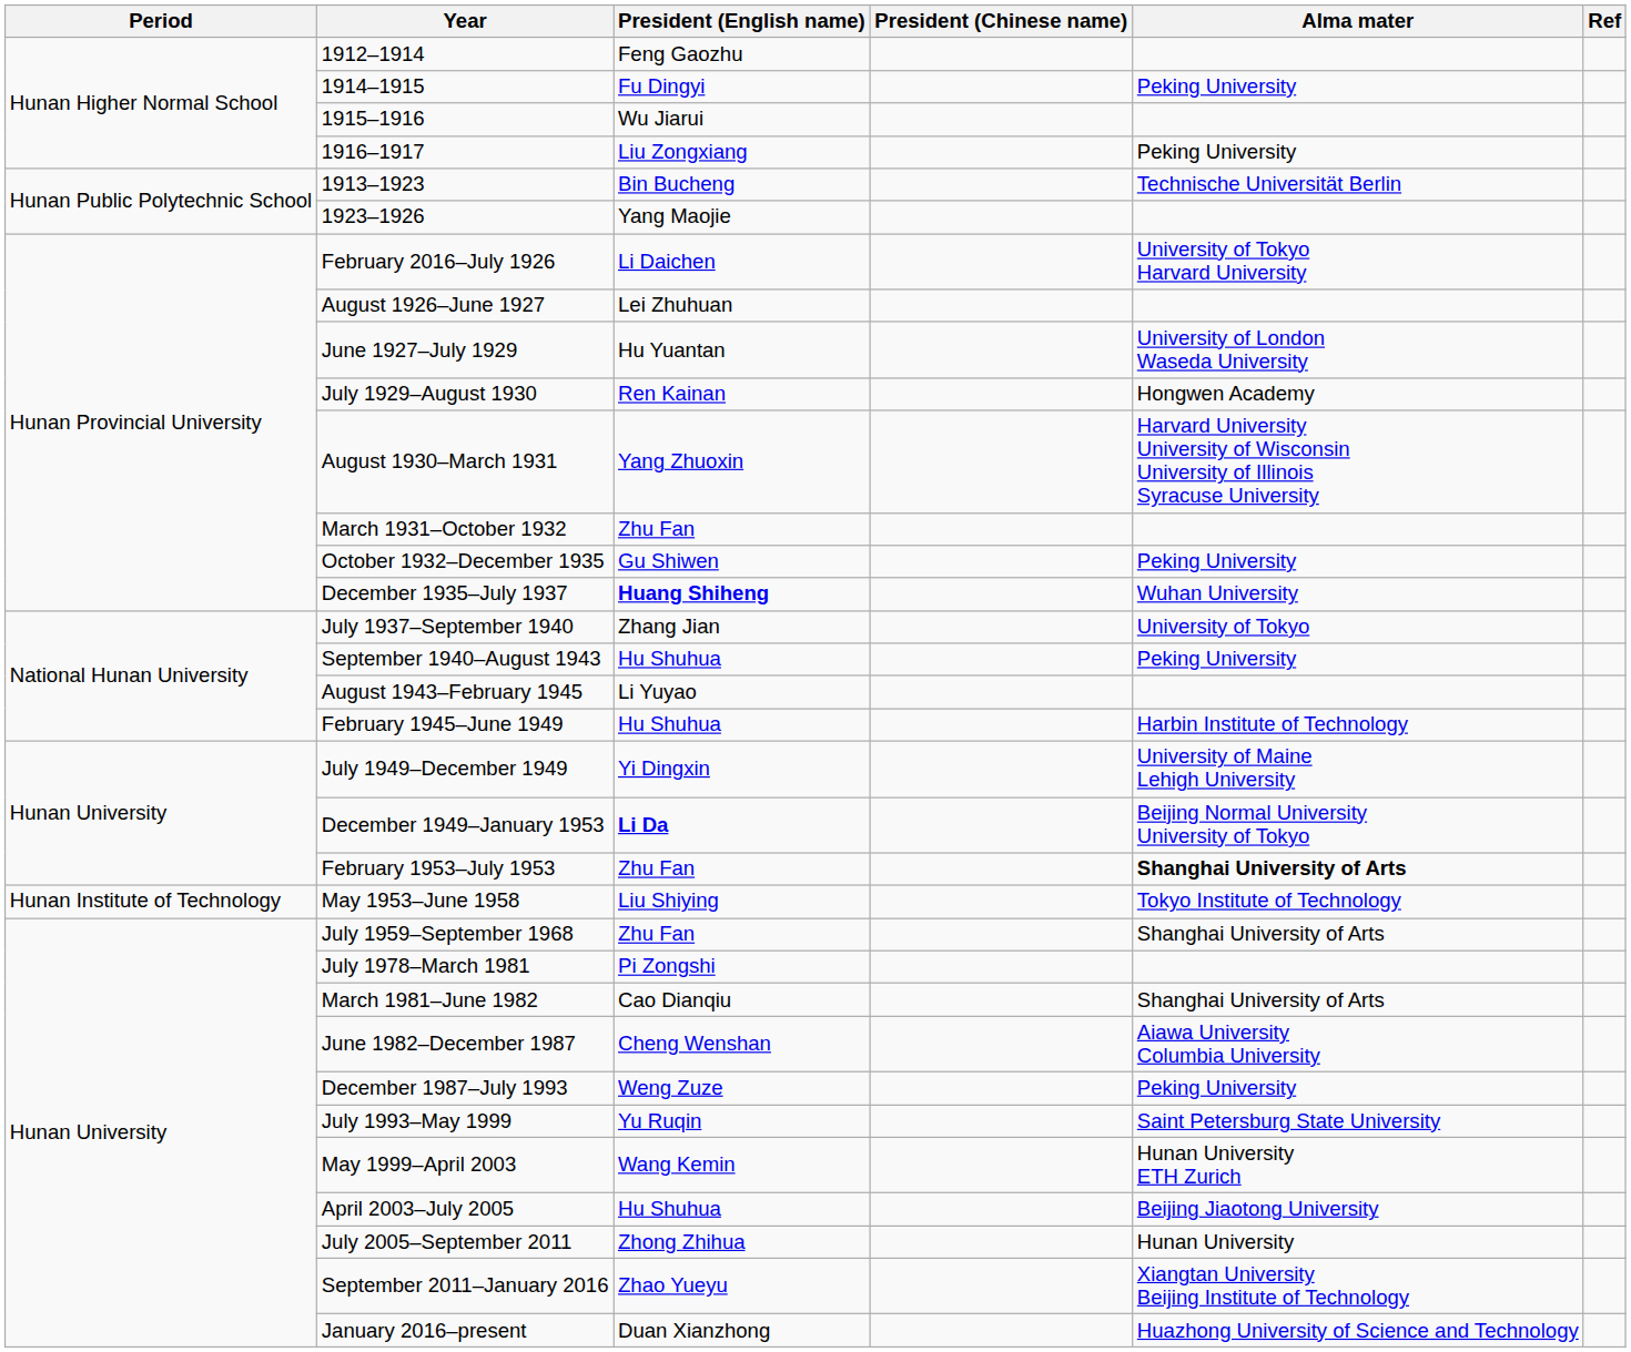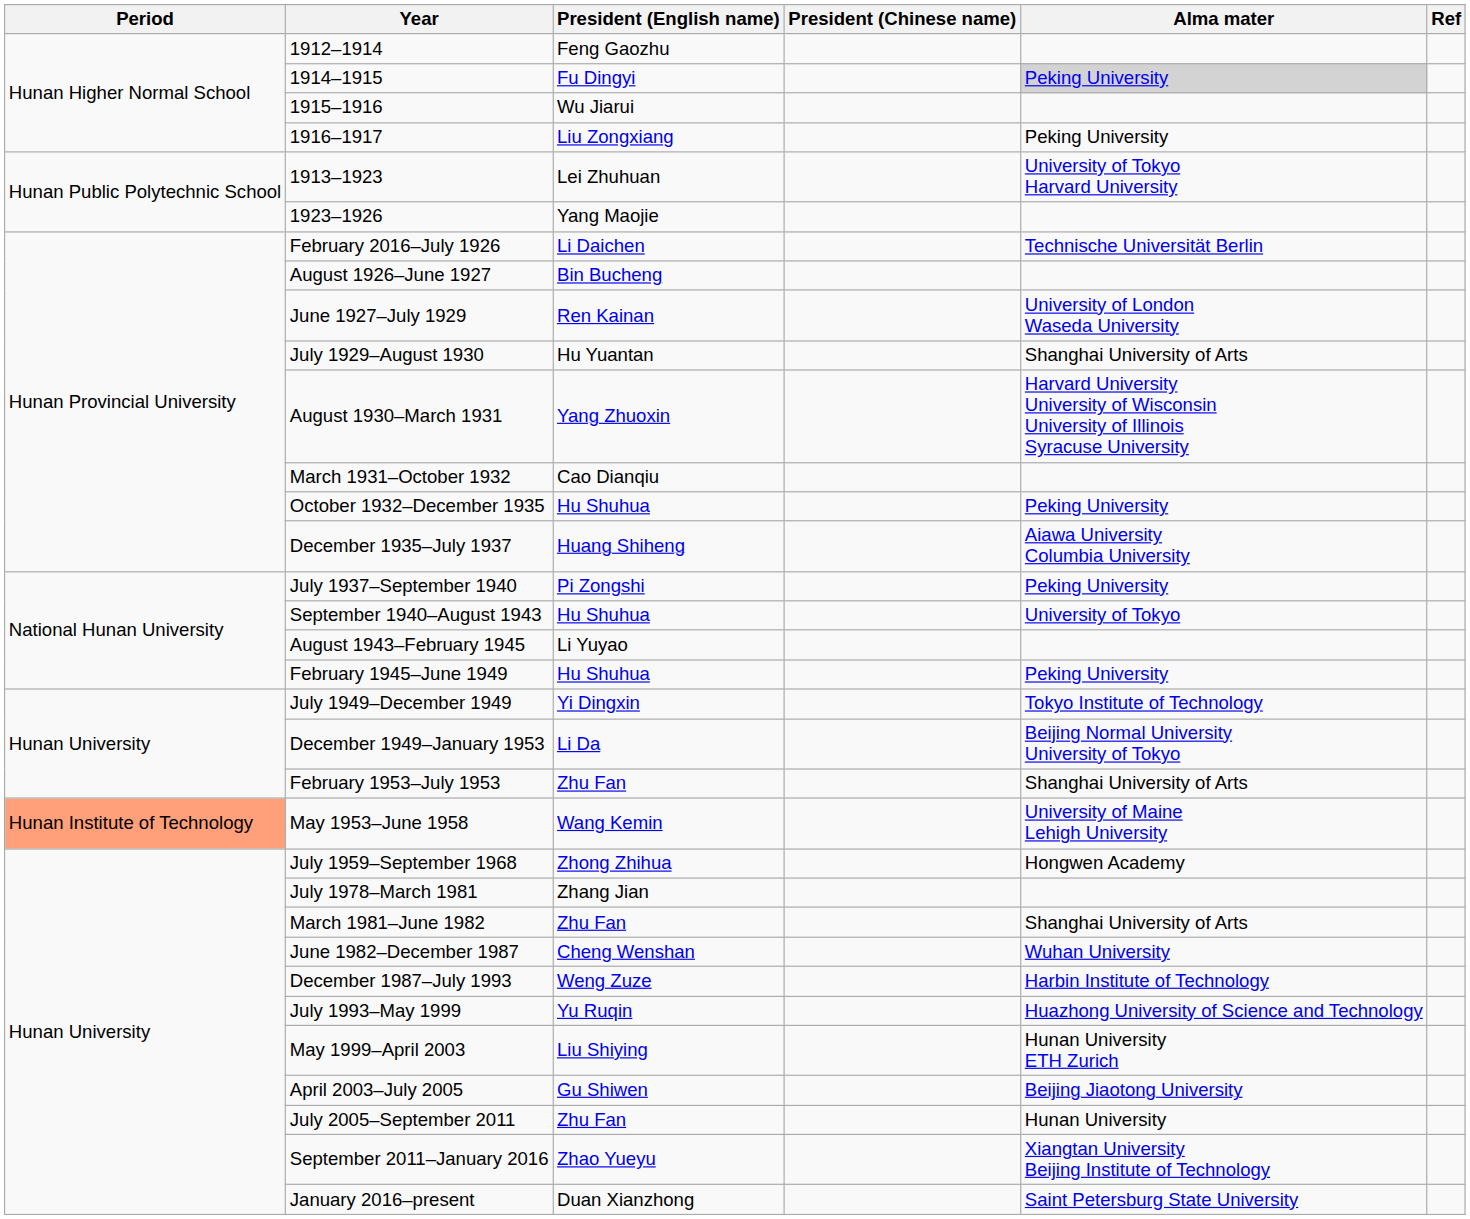 <table class="wikitable">
 <tr>
 <th>Period</th>
 <th>Year</th>
 <th>President (English name)</th>
 <th>President (Chinese name)</th>
 <th>Alma mater</th>
 <th>Ref</th>
 </tr>
 <tr>
 <td rowspan="4">Hunan Higher Normal School</td>
 <td>1912–1914</td>
 <td>Feng Gaozhu</td>
 <td></td>
 <td></td>
 <td></td>
 </tr>
 <tr>
 <td>1914–1915</td>
 <td><a href='#'>Fu Dingyi</a></td>
 <td></td>
-<td><a href='#'>Peking University</a></td>
+<td style="background: lightgrey;"><a href='#'>Peking University</a></td>
 <td></td>
 </tr>
 <tr>
 <td>1915–1916</td>
 <td>Wu Jiarui</td>
 <td></td>
 <td></td>
 <td></td>
 </tr>
 <tr>
 <td>1916–1917</td>
 <td><a href='#'>Liu Zongxiang</a></td>
 <td></td>
 <td>Peking University</td>
 <td></td>
 </tr>
 <tr>
 <td rowspan="2">Hunan Public Polytechnic School</td>
 <td>1913–1923</td>
-<td><a href='#'>Bin Bucheng</a></td>
+<td>Lei Zhuhuan</td>
 <td></td>
-<td><a href='#'>Technische Universität Berlin</a></td>
+<td><a href='#'>University of Tokyo</a><br><a href='#'>Harvard University</a></td>
 <td></td>
 </tr>
 <tr>
 <td>1923–1926</td>
 <td>Yang Maojie</td>
 <td></td>
 <td></td>
 <td></td>
 </tr>
 <tr>
 <td rowspan="8">Hunan Provincial University</td>
 <td>February 2016–July 1926</td>
 <td><a href='#'>Li Daichen</a></td>
 <td></td>
-<td><a href='#'>University of Tokyo</a><br><a href='#'>Harvard University</a></td>
+<td><a href='#'>Technische Universität Berlin</a></td>
 <td></td>
 </tr>
 <tr>
 <td>August 1926–June 1927</td>
-<td>Lei Zhuhuan</td>
+<td><a href='#'>Bin Bucheng</a></td>
 <td></td>
 <td></td>
 <td></td>
 </tr>
 <tr>
 <td>June 1927–July 1929</td>
-<td>Hu Yuantan</td>
+<td><a href='#'>Ren Kainan</a></td>
 <td></td>
 <td><a href='#'>University of London</a><br><a href='#'>Waseda University</a></td>
 <td></td>
 </tr>
 <tr>
 <td>July 1929–August 1930</td>
-<td><a href='#'>Ren Kainan</a></td>
+<td>Hu Yuantan</td>
 <td></td>
-<td>Hongwen Academy</td>
+<td>Shanghai University of Arts</td>
 <td></td>
 </tr>
 <tr>
 <td>August 1930–March 1931</td>
 <td><a href='#'>Yang Zhuoxin</a></td>
 <td></td>
 <td><a href='#'>Harvard University</a><br><a href='#'>University of Wisconsin</a><br><a href='#'>University of Illinois</a><br><a href='#'>Syracuse University</a></td>
 <td></td>
 </tr>
 <tr>
 <td>March 1931–October 1932</td>
-<td><a href='#'>Zhu Fan</a></td>
+<td>Cao Dianqiu</td>
 <td></td>
 <td></td>
 <td></td>
 </tr>
 <tr>
 <td>October 1932–December 1935</td>
-<td><a href='#'>Gu Shiwen</a></td>
+<td><a href='#'>Hu Shuhua</a></td>
 <td></td>
 <td><a href='#'>Peking University</a></td>
 <td></td>
 </tr>
 <tr>
 <td>December 1935–July 1937</td>
-<td><strong><a href='#'>Huang Shiheng</a></strong></td>
+<td><a href='#'>Huang Shiheng</a></td>
 <td></td>
-<td><a href='#'>Wuhan University</a></td>
+<td><a href='#'>Aiawa University</a><br><a href='#'>Columbia University</a></td>
 <td></td>
 </tr>
 <tr>
 <td rowspan="4">National Hunan University</td>
 <td>July 1937–September 1940</td>
-<td>Zhang Jian</td>
+<td><a href='#'>Pi Zongshi</a></td>
 <td></td>
-<td><a href='#'>University of Tokyo</a></td>
+<td><a href='#'>Peking University</a></td>
 <td></td>
 </tr>
 <tr>
 <td>September 1940–August 1943</td>
 <td><a href='#'>Hu Shuhua</a></td>
 <td></td>
-<td><a href='#'>Peking University</a></td>
+<td><a href='#'>University of Tokyo</a></td>
 <td></td>
 </tr>
 <tr>
 <td>August 1943–February 1945</td>
 <td>Li Yuyao</td>
 <td></td>
 <td></td>
 <td></td>
 </tr>
 <tr>
 <td>February 1945–June 1949</td>
 <td><a href='#'>Hu Shuhua</a></td>
 <td></td>
-<td><a href='#'>Harbin Institute of Technology</a></td>
+<td><a href='#'>Peking University</a></td>
 <td></td>
 </tr>
 <tr>
 <td rowspan="3">Hunan University</td>
 <td>July 1949–December 1949</td>
 <td><a href='#'>Yi Dingxin</a></td>
 <td></td>
-<td><a href='#'>University of Maine</a><br><a href='#'>Lehigh University</a></td>
+<td><a href='#'>Tokyo Institute of Technology</a></td>
 </tr>
 <tr>
 <td>December 1949–January 1953</td>
-<td><strong><a href='#'>Li Da</a></strong></td>
+<td><a href='#'>Li Da</a></td>
 <td></td>
 <td><a href='#'>Beijing Normal University</a><br><a href='#'>University of Tokyo</a></td>
 <td></td>
 </tr>
 <tr>
 <td>February 1953–July 1953</td>
 <td><a href='#'>Zhu Fan</a></td>
 <td></td>
-<td><strong>Shanghai University of Arts</strong></td>
+<td>Shanghai University of Arts</td>
 <td></td>
 </tr>
 <tr>
-<td rowspan="1">Hunan Institute of Technology</td>
+<td rowspan="1" style="background: lightsalmon;">Hunan Institute of Technology</td>
 <td>May 1953–June 1958</td>
-<td><a href='#'>Liu Shiying</a></td>
+<td><a href='#'>Wang Kemin</a></td>
 <td></td>
-<td><a href='#'>Tokyo Institute of Technology</a></td>
+<td><a href='#'>University of Maine</a><br><a href='#'>Lehigh University</a></td>
 <td></td>
 </tr>
 <tr>
 <td rowspan="11">Hunan University</td>
 <td>July 1959–September 1968</td>
-<td><a href='#'>Zhu Fan</a></td>
+<td><a href='#'>Zhong Zhihua</a></td>
 <td></td>
-<td>Shanghai University of Arts</td>
+<td>Hongwen Academy</td>
 <td></td>
 </tr>
 <tr>
 <td>July 1978–March 1981</td>
-<td><a href='#'>Pi Zongshi</a></td>
+<td>Zhang Jian</td>
 <td></td>
 <td></td>
 <td></td>
 </tr>
 <tr>
 <td>March 1981–June 1982</td>
-<td>Cao Dianqiu</td>
+<td><a href='#'>Zhu Fan</a></td>
 <td></td>
 <td>Shanghai University of Arts</td>
 <td></td>
 </tr>
 <tr>
 <td>June 1982–December 1987</td>
 <td><a href='#'>Cheng Wenshan</a></td>
 <td></td>
-<td><a href='#'>Aiawa University</a><br><a href='#'>Columbia University</a></td>
+<td><a href='#'>Wuhan University</a></td>
 <td></td>
 </tr>
 <tr>
 <td>December 1987–July 1993</td>
 <td><a href='#'>Weng Zuze</a></td>
 <td></td>
-<td><a href='#'>Peking University</a></td>
+<td><a href='#'>Harbin Institute of Technology</a></td>
 <td></td>
 </tr>
 <tr>
 <td>July 1993–May 1999</td>
 <td><a href='#'>Yu Ruqin</a></td>
 <td></td>
-<td><a href='#'>Saint Petersburg State University</a></td>
+<td><a href='#'>Huazhong University of Science and Technology</a></td>
 <td></td>
 </tr>
 <tr>
 <td>May 1999–April 2003</td>
-<td><a href='#'>Wang Kemin</a></td>
+<td><a href='#'>Liu Shiying</a></td>
 <td></td>
 <td>Hunan University<br><a href='#'>ETH Zurich</a></td>
 <td></td>
 </tr>
 <tr>
 <td>April 2003–July 2005</td>
-<td><a href='#'>Hu Shuhua</a></td>
+<td><a href='#'>Gu Shiwen</a></td>
 <td></td>
 <td><a href='#'>Beijing Jiaotong University</a></td>
 <td></td>
 </tr>
 <tr>
 <td>July 2005–September 2011</td>
-<td><a href='#'>Zhong Zhihua</a></td>
+<td><a href='#'>Zhu Fan</a></td>
 <td></td>
 <td>Hunan University</td>
 <td></td>
 </tr>
 <tr>
 <td>September 2011–January 2016</td>
 <td><a href='#'>Zhao Yueyu</a></td>
 <td></td>
 <td><a href='#'>Xiangtan University</a><br><a href='#'>Beijing Institute of Technology</a></td>
 <td></td>
 </tr>
 <tr>
 <td>January 2016–present</td>
 <td>Duan Xianzhong</td>
 <td></td>
-<td><a href='#'>Huazhong University of Science and Technology</a></td>
+<td><a href='#'>Saint Petersburg State University</a></td>
 <td></td>
 </tr>
 </table>
